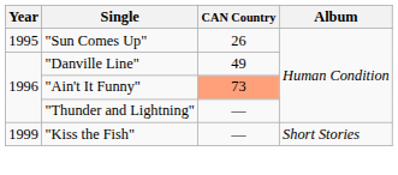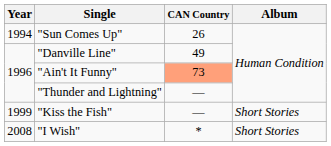 <table class="wikitable">
 <tr>
 <th>Year</th>
 <th>Single</th>
 <th><small>CAN Country</small></th>
 <th>Album</th>
 </tr>
 <tr>
-<td>1995</td>
+<td>1994</td>
 <td>"Sun Comes Up"</td>
 <td align="center">26</td>
 <td rowspan="4"><em>Human Condition</em></td>
 </tr>
 <tr>
 <td rowspan="3">1996</td>
 <td>"Danville Line"</td>
 <td align="center">49</td>
 </tr>
 <tr>
 <td>"Ain't It Funny"</td>
 <td align="center" style="background: lightsalmon;">73</td>
 </tr>
 <tr>
 <td>"Thunder and Lightning"</td>
 <td align="center">—</td>
 </tr>
 <tr>
 <td>1999</td>
 <td>"Kiss the Fish"</td>
 <td align="center">—</td>
 <td><em>Short Stories</em></td>
 </tr>
+<tr>
+<td>2008</td>
+<td>"I Wish"</td>
+<td align="center">*</td>
+<td><em>Short Stories</em></td>
+</tr>
 </table>
